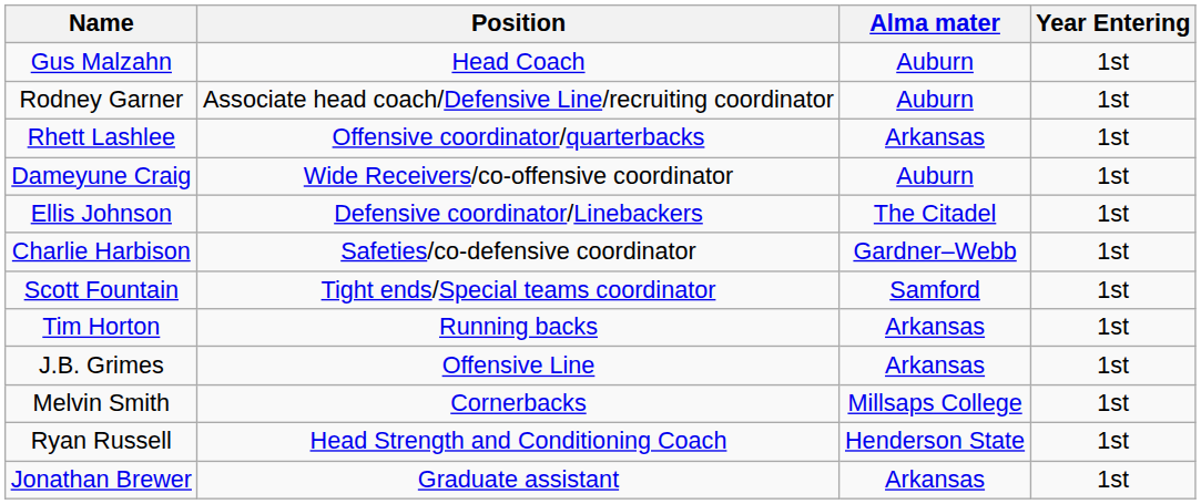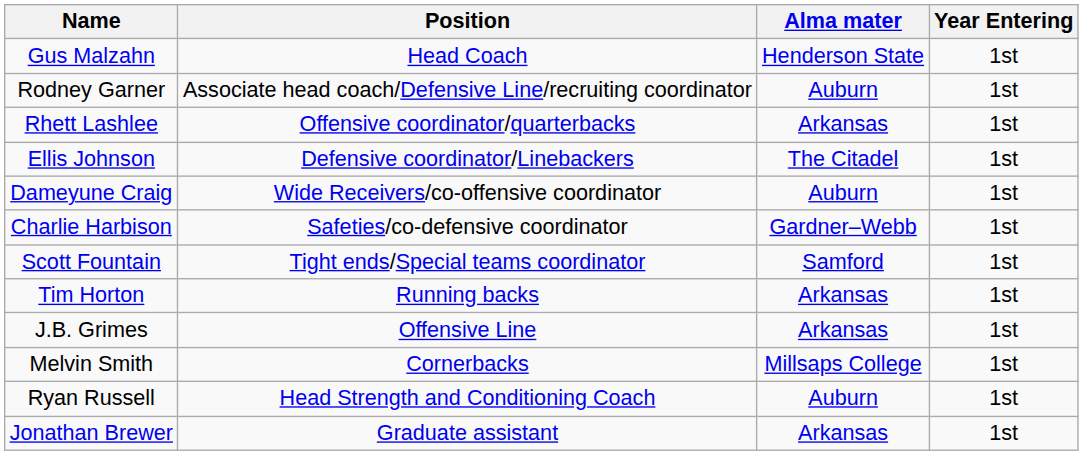 <table class="wikitable" style="text-align:center; white-space:nowrap;">
 <tr>
 <th>Name</th>
 <th>Position</th>
 <th><a href='#'>Alma mater</a></th>
 <th>Year Entering</th>
 </tr>
 <tr>
 <td><a href='#'>Gus Malzahn</a></td>
 <td><a href='#'>Head Coach</a></td>
-<td><a href='#'>Auburn</a></td>
+<td><a href='#'>Henderson State</a></td>
 <td>1st</td>
 </tr>
 <tr>
 <td>Rodney Garner</td>
 <td>Associate head coach/<a href='#'>Defensive Line</a>/recruiting coordinator</td>
 <td><a href='#'>Auburn</a></td>
 <td>1st</td>
 </tr>
 <tr>
 <td><a href='#'>Rhett Lashlee</a></td>
 <td><a href='#'>Offensive coordinator</a>/<a href='#'>quarterbacks</a></td>
 <td><a href='#'>Arkansas</a></td>
 <td>1st</td>
 </tr>
 <tr>
+<td><a href='#'>Ellis Johnson</a></td>
+<td><a href='#'>Defensive coordinator</a>/<a href='#'>Linebackers</a></td>
+<td><a href='#'>The Citadel</a></td>
+<td>1st</td>
+</tr>
+<tr>
 <td><a href='#'>Dameyune Craig</a></td>
 <td><a href='#'>Wide Receivers</a>/co-offensive coordinator</td>
 <td><a href='#'>Auburn</a></td>
-<td>1st</td>
-</tr>
-<tr>
-<td><a href='#'>Ellis Johnson</a></td>
-<td><a href='#'>Defensive coordinator</a>/<a href='#'>Linebackers</a></td>
-<td><a href='#'>The Citadel</a></td>
 <td>1st</td>
 </tr>
 <tr>
 <td><a href='#'>Charlie Harbison</a></td>
 <td><a href='#'>Safeties</a>/co-defensive coordinator</td>
 <td><a href='#'>Gardner–Webb</a></td>
 <td>1st</td>
 </tr>
 <tr>
 <td><a href='#'>Scott Fountain</a></td>
 <td><a href='#'>Tight ends</a>/<a href='#'>Special teams coordinator</a></td>
 <td><a href='#'>Samford</a></td>
 <td>1st</td>
 </tr>
 <tr>
 <td><a href='#'>Tim Horton</a></td>
 <td><a href='#'>Running backs</a></td>
 <td><a href='#'>Arkansas</a></td>
 <td>1st</td>
 </tr>
 <tr>
 <td>J.B. Grimes</td>
 <td><a href='#'>Offensive Line</a></td>
 <td><a href='#'>Arkansas</a></td>
 <td>1st</td>
 </tr>
 <tr>
 <td>Melvin Smith</td>
 <td><a href='#'>Cornerbacks</a></td>
 <td><a href='#'>Millsaps College</a></td>
 <td>1st</td>
 </tr>
 <tr>
 <td>Ryan Russell</td>
 <td><a href='#'>Head Strength and Conditioning Coach</a></td>
-<td><a href='#'>Henderson State</a></td>
+<td><a href='#'>Auburn</a></td>
 <td>1st</td>
 </tr>
 <tr>
 <td><a href='#'>Jonathan Brewer</a></td>
 <td><a href='#'>Graduate assistant</a></td>
 <td><a href='#'>Arkansas</a></td>
 <td>1st</td>
 </tr>
 </table>
